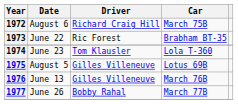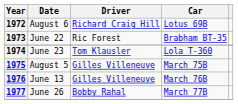 <table class="sortable wikitable" style="font-size: 90%;">
 <tr>
 <th>Year</th>
 <th>Date</th>
 <th>Driver</th>
 <th>Car</th>
 <th></th>
 </tr>
 <tr>
 <th>1972</th>
 <td>August 6</td>
 <td> <a href='#'>Richard Craig Hill</a></td>
-<td><a href='#'>March 75B</a></td>
+<td><a href='#'>Lotus 69B</a></td>
 <td></td>
 </tr>
 <tr>
 <th>1973</th>
 <td>June 22</td>
 <td> Ric Forest</td>
 <td><a href='#'>Brabham BT-35</a></td>
 <td></td>
 </tr>
 <tr>
 </tr>
 <tr>
 <th>1974</th>
 <td>June 23</td>
 <td> <a href='#'>Tom Klausler</a></td>
 <td><a href='#'>Lola T-360</a></td>
 <td></td>
 </tr>
 <tr>
 <th><a href='#'>1975</a></th>
 <td>August 5</td>
 <td> <a href='#'>Gilles Villeneuve</a></td>
-<td><a href='#'>Lotus 69B</a></td>
+<td><a href='#'>March 75B</a></td>
 <td></td>
 </tr>
 <tr>
 <th><a href='#'>1976</a></th>
 <td>June 13</td>
 <td> <a href='#'>Gilles Villeneuve</a></td>
 <td><a href='#'>March 76B</a></td>
 <td></td>
 </tr>
 <tr>
 <th><a href='#'>1977</a></th>
 <td>June 26</td>
 <td> <a href='#'>Bobby Rahal</a></td>
 <td><a href='#'>March 77B</a></td>
 <td></td>
 </tr>
 <tr>
 </tr>
 </table>
